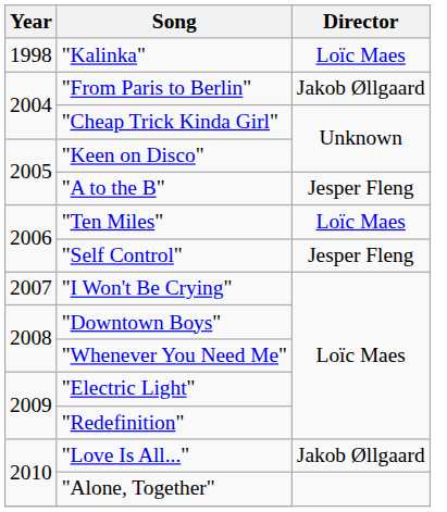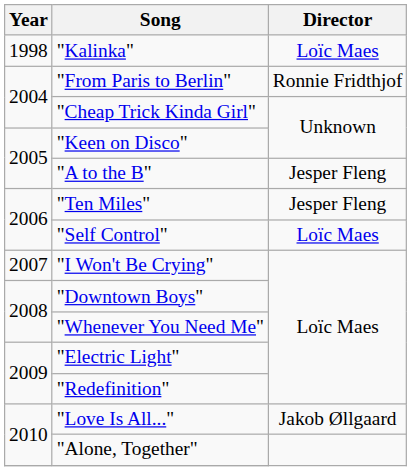 <table class="wikitable">
 <tr>
 <th rowspan="1">Year</th>
 <th rowspan="1">Song</th>
 <th rowspan="1">Director</th>
 </tr>
 <tr>
 <td>1998</td>
 <td align="left">"<a href='#'>Kalinka</a>"</td>
 <td align="center"><a href='#'>Loïc Maes</a></td>
 </tr>
 <tr>
 <td rowspan="2">2004</td>
 <td align="left">"<a href='#'>From Paris to Berlin</a>"</td>
-<td align="center">Jakob Øllgaard</td>
+<td align="center">Ronnie Fridthjof</td>
 </tr>
 <tr>
 <td align="left">"<a href='#'>Cheap Trick Kinda Girl</a>"</td>
 <td rowspan="2" align="center">Unknown</td>
 </tr>
 <tr>
 <td rowspan="2">2005</td>
 <td align="left">"<a href='#'>Keen on Disco</a>"</td>
 </tr>
 <tr>
 <td align="left">"<a href='#'>A to the B</a>"</td>
 <td align="center">Jesper Fleng</td>
 </tr>
 <tr>
 <td rowspan="2">2006</td>
 <td align="left">"<a href='#'>Ten Miles</a>"</td>
-<td align="center"><a href='#'>Loïc Maes</a></td>
+<td align="center">Jesper Fleng</td>
 </tr>
 <tr>
 <td align="left">"<a href='#'>Self Control</a>"</td>
-<td align="center">Jesper Fleng</td>
+<td align="center"><a href='#'>Loïc Maes</a></td>
 </tr>
 <tr>
 <td>2007</td>
 <td align="left">"<a href='#'>I Won't Be Crying</a>"</td>
 <td rowspan="5" align="center">Loïc Maes</td>
 </tr>
 <tr>
 <td rowspan="2">2008</td>
 <td align="left">"<a href='#'>Downtown Boys</a>"</td>
 </tr>
 <tr>
 <td align="left">"<a href='#'>Whenever You Need Me</a>"</td>
 </tr>
 <tr>
 <td rowspan="2">2009</td>
 <td align="left">"<a href='#'>Electric Light</a>"</td>
 </tr>
 <tr>
 <td align="left">"<a href='#'>Redefinition</a>"</td>
 </tr>
 <tr>
 <td rowspan="2">2010</td>
 <td>"<a href='#'>Love Is All...</a>"</td>
 <td align="center">Jakob Øllgaard</td>
 </tr>
 <tr>
 <td align="left">"Alone, Together"</td>
 </tr>
 <tr>
 </tr>
 </table>
